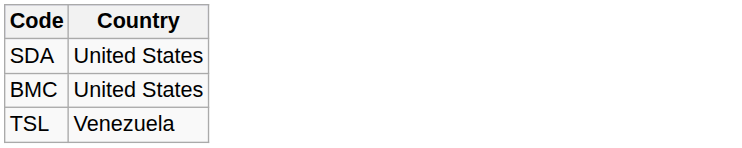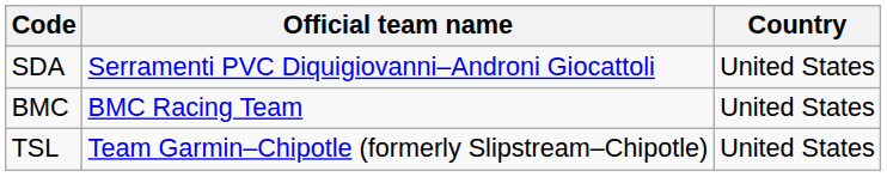 <table class="wikitable">
 <tr style="background:#ccccff;">
 <th>Code</th>
+<th>Official team name</th>
 <th>Country</th>
 </tr>
 <tr>
 <td>SDA</td>
+<td><a href='#'>Serramenti PVC Diquigiovanni–Androni Giocattoli</a></td>
 <td>United States</td>
 </tr>
 <tr>
 <td>BMC</td>
+<td><a href='#'>BMC Racing Team</a></td>
 <td>United States</td>
 </tr>
 <tr>
 <td>TSL</td>
-<td>Venezuela</td>
+<td><a href='#'>Team Garmin–Chipotle</a> (formerly Slipstream–Chipotle)</td>
+<td>United States</td>
 </tr>
 </table>
